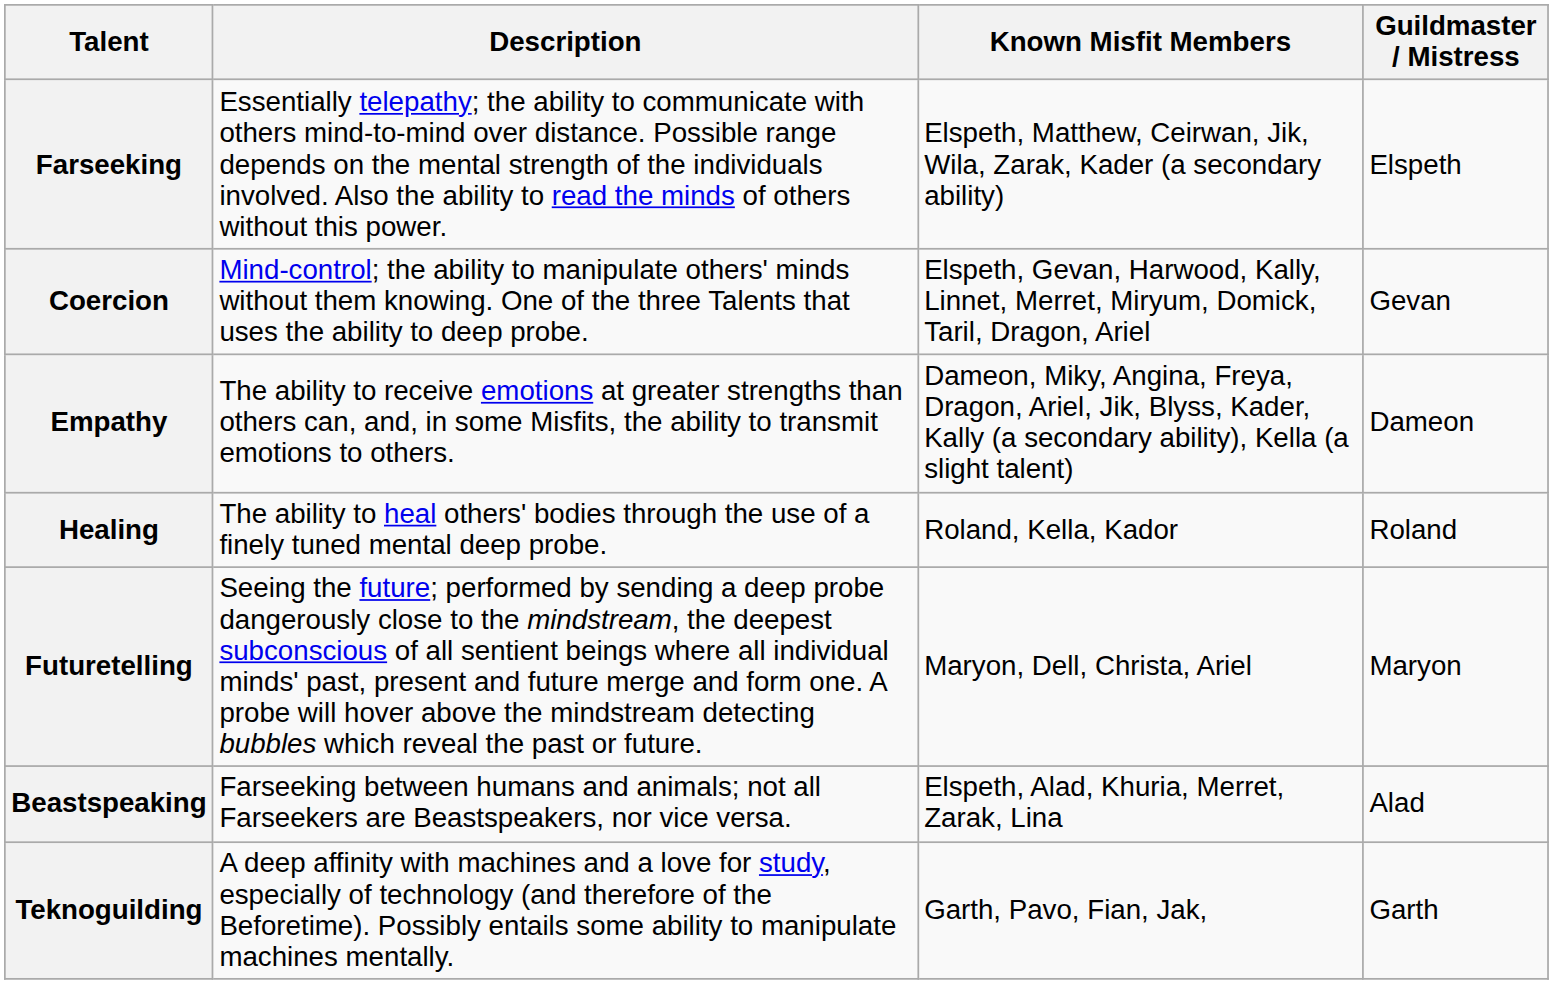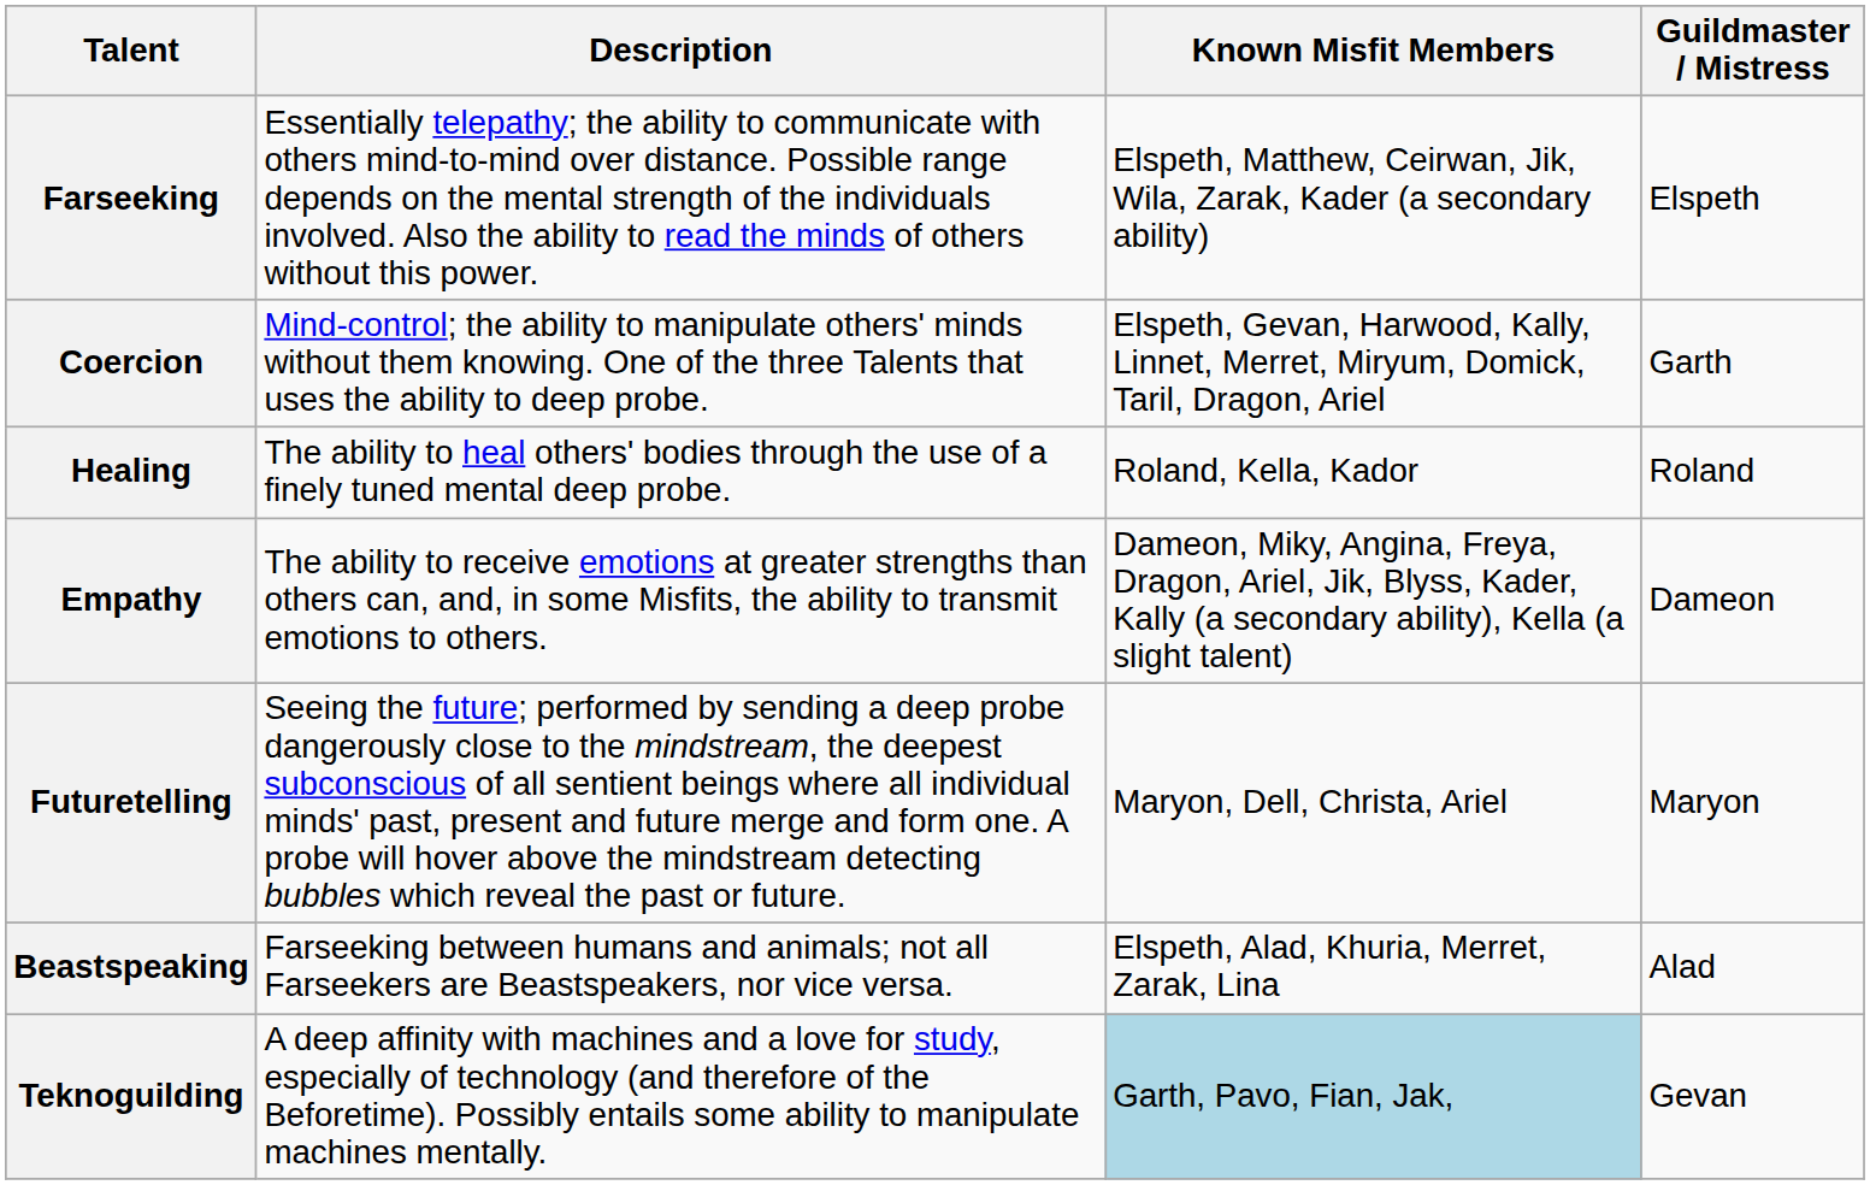 <table class="wikitable">
 <tr>
 <th scope="col" width="100">Talent</th>
 <th scope="col" width="400">Description</th>
 <th scope="col" width="250">Known Misfit Members</th>
 <th scope="col" width="100">Guildmaster / Mistress</th>
 </tr>
 <tr>
 <th>Farseeking</th>
 <td>Essentially <a href='#'>telepathy</a>; the ability to communicate with others mind-to-mind over distance. Possible range depends on the mental strength of the individuals involved. Also the ability to <a href='#'>read the minds</a> of others without this power.</td>
 <td>Elspeth, Matthew, Ceirwan, Jik, Wila, Zarak, Kader (a secondary ability)</td>
 <td>Elspeth</td>
 </tr>
 <tr>
 <th>Coercion</th>
 <td><a href='#'>Mind-control</a>; the ability to manipulate others' minds without them knowing. One of the three Talents that uses the ability to deep probe.</td>
 <td>Elspeth, Gevan, Harwood, Kally, Linnet, Merret, Miryum, Domick, Taril, Dragon, Ariel</td>
-<td>Gevan</td>
+<td>Garth</td>
+</tr>
+<tr>
+<th>Healing</th>
+<td>The ability to <a href='#'>heal</a> others' bodies through the use of a finely tuned mental deep probe.</td>
+<td>Roland, Kella, Kador</td>
+<td>Roland</td>
 </tr>
 <tr>
 <th>Empathy</th>
 <td>The ability to receive <a href='#'>emotions</a> at greater strengths than others can, and, in some Misfits, the ability to transmit emotions to others.</td>
 <td>Dameon, Miky, Angina, Freya, Dragon, Ariel, Jik, Blyss, Kader, Kally (a secondary ability), Kella (a slight talent)</td>
 <td>Dameon</td>
-</tr>
-<tr>
-<th>Healing</th>
-<td>The ability to <a href='#'>heal</a> others' bodies through the use of a finely tuned mental deep probe.</td>
-<td>Roland, Kella, Kador</td>
-<td>Roland</td>
 </tr>
 <tr>
 <th>Futuretelling</th>
 <td>Seeing the <a href='#'>future</a>; performed by sending a deep probe dangerously close to the <em>mindstream</em>, the deepest <a href='#'>subconscious</a> of all sentient beings where all individual minds' past, present and future merge and form one. A probe will hover above the mindstream detecting <em>bubbles</em> which reveal the past or future.</td>
 <td>Maryon, Dell, Christa, Ariel</td>
 <td>Maryon</td>
 </tr>
 <tr>
 <th>Beastspeaking</th>
 <td>Farseeking between humans and animals; not all Farseekers are Beastspeakers, nor vice versa.</td>
 <td>Elspeth, Alad, Khuria, Merret, Zarak, Lina</td>
 <td>Alad</td>
 </tr>
 <tr>
 <th>Teknoguilding</th>
 <td>A deep affinity with machines and a love for <a href='#'>study</a>, especially of technology (and therefore of the Beforetime). Possibly entails some ability to manipulate machines mentally.</td>
-<td>Garth, Pavo, Fian, Jak,</td>
-<td>Garth</td>
+<td style="background: lightblue;">Garth, Pavo, Fian, Jak,</td>
+<td>Gevan</td>
 </tr>
 </table>
